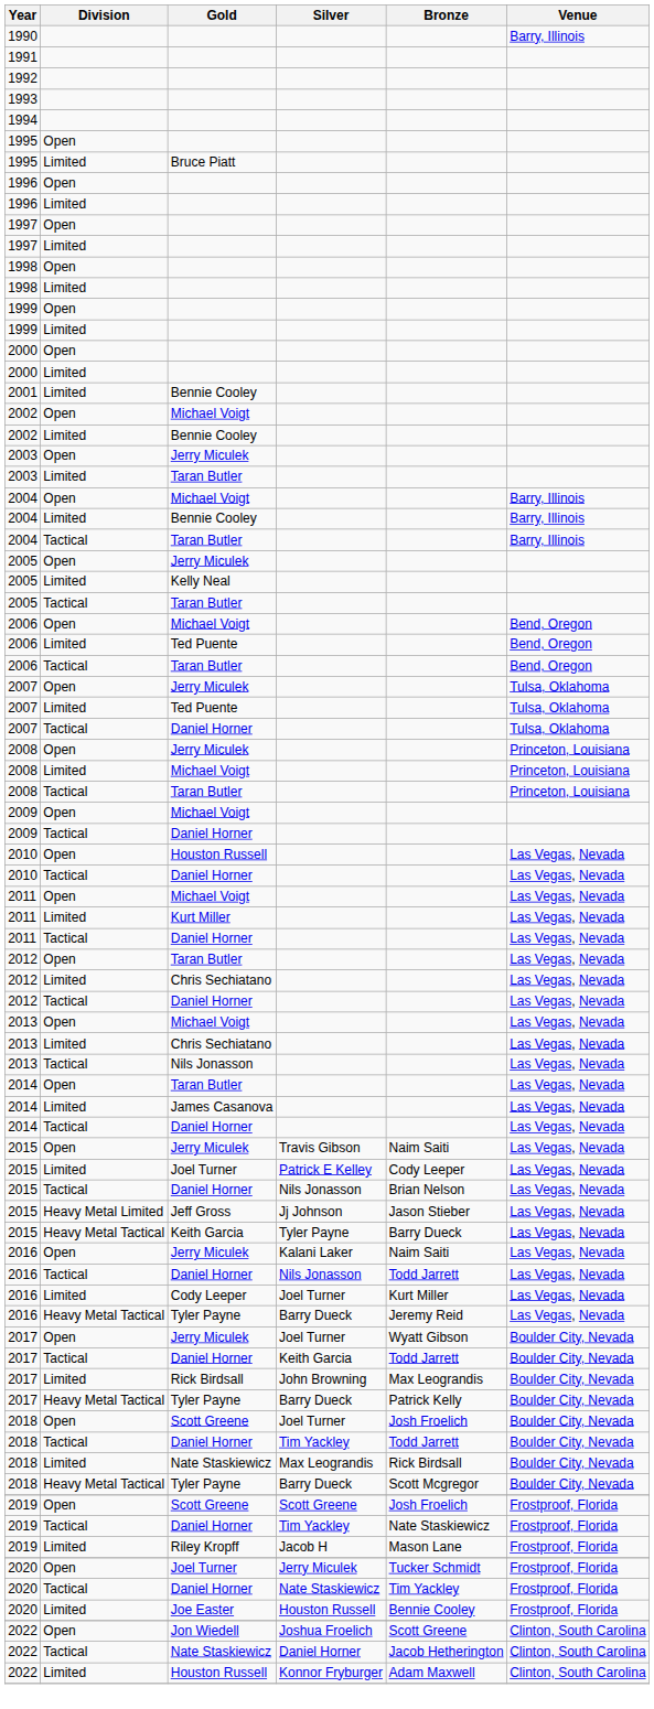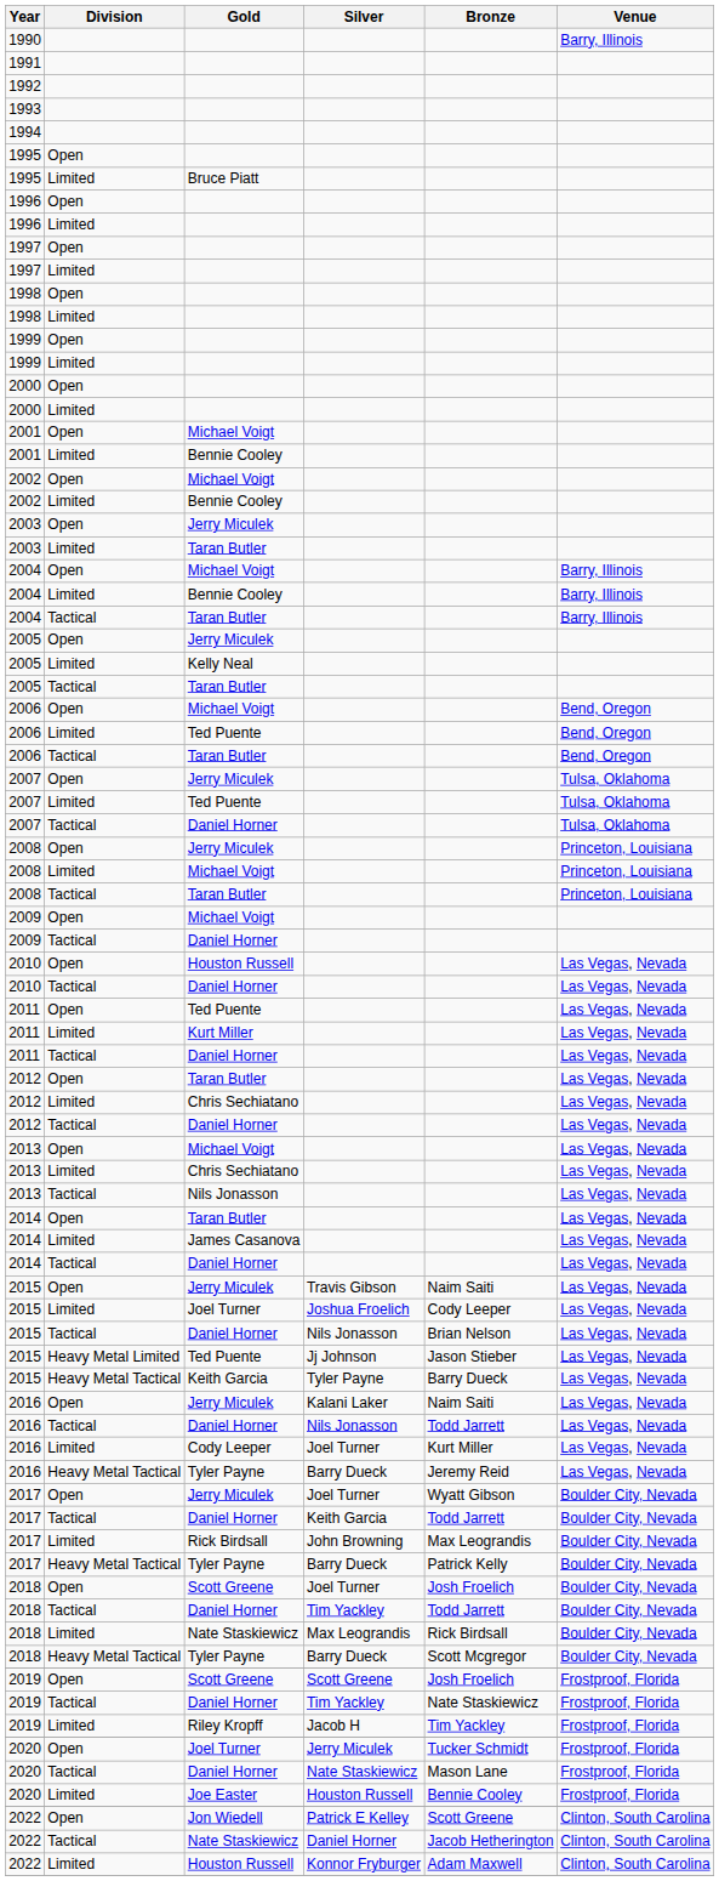 <table class="wikitable sortable" style="text-align: left;">
 <tr>
 <th>Year</th>
 <th>Division</th>
 <th>Gold</th>
 <th>Silver</th>
 <th>Bronze</th>
 <th>Venue</th>
 </tr>
 <tr>
 <td>1990</td>
 <td></td>
 <td></td>
 <td></td>
 <td></td>
 <td><a href='#'>Barry, Illinois</a></td>
 </tr>
 <tr>
 <td>1991</td>
 <td></td>
 <td></td>
 <td></td>
 <td></td>
 <td></td>
 </tr>
 <tr>
 <td>1992</td>
 <td></td>
 <td></td>
 <td></td>
 <td></td>
 <td></td>
 </tr>
 <tr>
 <td>1993</td>
 <td></td>
 <td></td>
 <td></td>
 <td></td>
 <td></td>
 </tr>
 <tr>
 <td>1994</td>
 <td></td>
 <td></td>
 <td></td>
 <td></td>
 <td></td>
 </tr>
 <tr>
 <td>1995</td>
 <td>Open</td>
 <td></td>
 <td></td>
 <td></td>
 <td></td>
 </tr>
 <tr>
 <td>1995</td>
 <td>Limited</td>
 <td> Bruce Piatt</td>
 <td></td>
 <td></td>
 <td></td>
 </tr>
 <tr>
 <td>1996</td>
 <td>Open</td>
 <td></td>
 <td></td>
 <td></td>
 <td></td>
 </tr>
 <tr>
 <td>1996</td>
 <td>Limited</td>
 <td></td>
 <td></td>
 <td></td>
 <td></td>
 </tr>
 <tr>
 <td>1997</td>
 <td>Open</td>
 <td></td>
 <td></td>
 <td></td>
 <td></td>
 </tr>
 <tr>
 <td>1997</td>
 <td>Limited</td>
 <td></td>
 <td></td>
 <td></td>
 <td></td>
 </tr>
 <tr>
 <td>1998</td>
 <td>Open</td>
 <td></td>
 <td></td>
 <td></td>
 <td></td>
 </tr>
 <tr>
 <td>1998</td>
 <td>Limited</td>
 <td></td>
 <td></td>
 <td></td>
 <td></td>
 </tr>
 <tr>
 <td>1999</td>
 <td>Open</td>
 <td></td>
 <td></td>
 <td></td>
 <td></td>
 </tr>
 <tr>
 <td>1999</td>
 <td>Limited</td>
 <td></td>
 <td></td>
 <td></td>
 <td></td>
 </tr>
 <tr>
 <td>2000</td>
 <td>Open</td>
 <td></td>
 <td></td>
 <td></td>
 <td></td>
 </tr>
 <tr>
 <td>2000</td>
 <td>Limited</td>
 <td></td>
+<td></td>
+<td></td>
+<td></td>
+</tr>
+<tr>
+<td>2001</td>
+<td>Open</td>
+<td> <a href='#'>Michael Voigt</a></td>
 <td></td>
 <td></td>
 <td></td>
 </tr>
 <tr>
 <td>2001</td>
 <td>Limited</td>
 <td> Bennie Cooley</td>
 <td></td>
 <td></td>
 <td></td>
 </tr>
 <tr>
 <td>2002</td>
 <td>Open</td>
 <td> <a href='#'>Michael Voigt</a></td>
 <td></td>
 <td></td>
 <td></td>
 </tr>
 <tr>
 <td>2002</td>
 <td>Limited</td>
 <td> Bennie Cooley</td>
 <td></td>
 <td></td>
 <td></td>
 </tr>
 <tr>
 <td>2003</td>
 <td>Open</td>
 <td> <a href='#'>Jerry Miculek</a></td>
 <td></td>
 <td></td>
 <td></td>
 </tr>
 <tr>
 <td>2003</td>
 <td>Limited</td>
 <td> <a href='#'>Taran Butler</a></td>
 <td></td>
 <td></td>
 <td></td>
 </tr>
 <tr>
 <td>2004</td>
 <td>Open</td>
 <td> <a href='#'>Michael Voigt</a></td>
 <td></td>
 <td></td>
 <td><a href='#'>Barry, Illinois</a></td>
 </tr>
 <tr>
 <td>2004</td>
 <td>Limited</td>
 <td> Bennie Cooley</td>
 <td></td>
 <td></td>
 <td><a href='#'>Barry, Illinois</a></td>
 </tr>
 <tr>
 <td>2004</td>
 <td>Tactical</td>
 <td> <a href='#'>Taran Butler</a></td>
 <td></td>
 <td></td>
 <td><a href='#'>Barry, Illinois</a></td>
 </tr>
 <tr>
 <td>2005</td>
 <td>Open</td>
 <td> <a href='#'>Jerry Miculek</a></td>
 <td></td>
 <td></td>
 <td></td>
 </tr>
 <tr>
 <td>2005</td>
 <td>Limited</td>
 <td> Kelly Neal</td>
 <td></td>
 <td></td>
 <td></td>
 </tr>
 <tr>
 <td>2005</td>
 <td>Tactical</td>
 <td> <a href='#'>Taran Butler</a></td>
 <td></td>
 <td></td>
 <td></td>
 </tr>
 <tr>
 <td>2006</td>
 <td>Open</td>
 <td> <a href='#'>Michael Voigt</a></td>
 <td></td>
 <td></td>
 <td><a href='#'>Bend, Oregon</a></td>
 </tr>
 <tr>
 <td>2006</td>
 <td>Limited</td>
 <td> Ted Puente</td>
 <td></td>
 <td></td>
 <td><a href='#'>Bend, Oregon</a></td>
 </tr>
 <tr>
 <td>2006</td>
 <td>Tactical</td>
 <td> <a href='#'>Taran Butler</a></td>
 <td></td>
 <td></td>
 <td><a href='#'>Bend, Oregon</a></td>
 </tr>
 <tr>
 <td>2007</td>
 <td>Open</td>
 <td> <a href='#'>Jerry Miculek</a></td>
 <td></td>
 <td></td>
 <td><a href='#'>Tulsa, Oklahoma</a></td>
 </tr>
 <tr>
 <td>2007</td>
 <td>Limited</td>
 <td> Ted Puente</td>
 <td></td>
 <td></td>
 <td><a href='#'>Tulsa, Oklahoma</a></td>
 </tr>
 <tr>
 <td>2007</td>
 <td>Tactical</td>
 <td> <a href='#'>Daniel Horner</a></td>
 <td></td>
 <td></td>
 <td><a href='#'>Tulsa, Oklahoma</a></td>
 </tr>
 <tr>
 <td>2008</td>
 <td>Open</td>
 <td> <a href='#'>Jerry Miculek</a></td>
 <td></td>
 <td></td>
 <td><a href='#'>Princeton, Louisiana</a></td>
 </tr>
 <tr>
 <td>2008</td>
 <td>Limited</td>
 <td> <a href='#'>Michael Voigt</a></td>
 <td></td>
 <td></td>
 <td><a href='#'>Princeton, Louisiana</a></td>
 </tr>
 <tr>
 <td>2008</td>
 <td>Tactical</td>
 <td> <a href='#'>Taran Butler</a></td>
 <td></td>
 <td></td>
 <td><a href='#'>Princeton, Louisiana</a></td>
 </tr>
 <tr>
 <td>2009</td>
 <td>Open</td>
 <td> <a href='#'>Michael Voigt</a></td>
 <td></td>
 <td></td>
 <td></td>
 </tr>
 <tr>
 <td>2009</td>
 <td>Tactical</td>
 <td> <a href='#'>Daniel Horner</a></td>
 <td></td>
 <td></td>
 <td></td>
 </tr>
 <tr>
 <td>2010</td>
 <td>Open</td>
 <td> <a href='#'>Houston Russell</a></td>
 <td></td>
 <td></td>
 <td><a href='#'>Las Vegas</a>, <a href='#'>Nevada</a></td>
 </tr>
 <tr>
 <td>2010</td>
 <td>Tactical</td>
 <td> <a href='#'>Daniel Horner</a></td>
 <td></td>
 <td></td>
 <td><a href='#'>Las Vegas</a>, <a href='#'>Nevada</a></td>
 </tr>
 <tr>
 <td>2011</td>
 <td>Open</td>
-<td> <a href='#'>Michael Voigt</a></td>
+<td> Ted Puente</td>
 <td></td>
 <td></td>
 <td><a href='#'>Las Vegas</a>, <a href='#'>Nevada</a></td>
 </tr>
 <tr>
 <td>2011</td>
 <td>Limited</td>
 <td> <a href='#'>Kurt Miller</a></td>
 <td></td>
 <td></td>
 <td><a href='#'>Las Vegas</a>, <a href='#'>Nevada</a></td>
 </tr>
 <tr>
 <td>2011</td>
 <td>Tactical</td>
 <td> <a href='#'>Daniel Horner</a></td>
 <td></td>
 <td></td>
 <td><a href='#'>Las Vegas</a>, <a href='#'>Nevada</a></td>
 </tr>
 <tr>
 <td>2012</td>
 <td>Open</td>
 <td> <a href='#'>Taran Butler</a></td>
 <td></td>
 <td></td>
 <td><a href='#'>Las Vegas</a>, <a href='#'>Nevada</a></td>
 </tr>
 <tr>
 <td>2012</td>
 <td>Limited</td>
 <td> Chris Sechiatano</td>
 <td></td>
 <td></td>
 <td><a href='#'>Las Vegas</a>, <a href='#'>Nevada</a></td>
 </tr>
 <tr>
 <td>2012</td>
 <td>Tactical</td>
 <td> <a href='#'>Daniel Horner</a></td>
 <td></td>
 <td></td>
 <td><a href='#'>Las Vegas</a>, <a href='#'>Nevada</a></td>
 </tr>
 <tr>
 <td>2013</td>
 <td>Open</td>
 <td> <a href='#'>Michael Voigt</a></td>
 <td></td>
 <td></td>
 <td><a href='#'>Las Vegas</a>, <a href='#'>Nevada</a></td>
 </tr>
 <tr>
 <td>2013</td>
 <td>Limited</td>
 <td> Chris Sechiatano</td>
 <td></td>
 <td></td>
 <td><a href='#'>Las Vegas</a>, <a href='#'>Nevada</a></td>
 </tr>
 <tr>
 <td>2013</td>
 <td>Tactical</td>
 <td> Nils Jonasson</td>
 <td></td>
 <td></td>
 <td><a href='#'>Las Vegas</a>, <a href='#'>Nevada</a></td>
 </tr>
 <tr>
 <td>2014</td>
 <td>Open</td>
 <td> <a href='#'>Taran Butler</a></td>
 <td></td>
 <td></td>
 <td><a href='#'>Las Vegas</a>, <a href='#'>Nevada</a></td>
 </tr>
 <tr>
 <td>2014</td>
 <td>Limited</td>
 <td> James Casanova</td>
 <td></td>
 <td></td>
 <td><a href='#'>Las Vegas</a>, <a href='#'>Nevada</a></td>
 </tr>
 <tr>
 <td>2014</td>
 <td>Tactical</td>
 <td> <a href='#'>Daniel Horner</a></td>
 <td></td>
 <td></td>
 <td><a href='#'>Las Vegas</a>, <a href='#'>Nevada</a></td>
 </tr>
 <tr>
 <td>2015</td>
 <td>Open</td>
 <td> <a href='#'>Jerry Miculek</a></td>
 <td> Travis Gibson</td>
 <td> Naim Saiti</td>
 <td><a href='#'>Las Vegas</a>, <a href='#'>Nevada</a></td>
 </tr>
 <tr>
 <td>2015</td>
 <td>Limited</td>
 <td> Joel Turner</td>
-<td> <a href='#'>Patrick E Kelley</a></td>
+<td> <a href='#'>Joshua Froelich</a></td>
 <td> Cody Leeper</td>
 <td><a href='#'>Las Vegas</a>, <a href='#'>Nevada</a></td>
 </tr>
 <tr>
 <td>2015</td>
 <td>Tactical</td>
 <td> <a href='#'>Daniel Horner</a></td>
 <td> Nils Jonasson</td>
 <td> Brian Nelson</td>
 <td><a href='#'>Las Vegas</a>, <a href='#'>Nevada</a></td>
 </tr>
 <tr>
 <td>2015</td>
 <td>Heavy Metal Limited</td>
-<td> Jeff Gross</td>
+<td> Ted Puente</td>
 <td> Jj Johnson</td>
 <td> Jason Stieber</td>
 <td><a href='#'>Las Vegas</a>, <a href='#'>Nevada</a></td>
 </tr>
 <tr>
 <td>2015</td>
 <td>Heavy Metal Tactical</td>
 <td> Keith Garcia</td>
 <td> Tyler Payne</td>
 <td> Barry Dueck</td>
 <td><a href='#'>Las Vegas</a>, <a href='#'>Nevada</a></td>
 </tr>
 <tr>
 <td>2016</td>
 <td>Open</td>
 <td> <a href='#'>Jerry Miculek</a></td>
 <td> Kalani Laker</td>
 <td> Naim Saiti</td>
 <td><a href='#'>Las Vegas</a>, <a href='#'>Nevada</a></td>
 </tr>
 <tr>
 <td>2016</td>
 <td>Tactical</td>
 <td> <a href='#'>Daniel Horner</a></td>
 <td> <a href='#'>Nils Jonasson</a></td>
 <td> <a href='#'>Todd Jarrett</a></td>
 <td><a href='#'>Las Vegas</a>, <a href='#'>Nevada</a></td>
 </tr>
 <tr>
 <td>2016</td>
 <td>Limited</td>
 <td> Cody Leeper</td>
 <td> Joel Turner</td>
 <td> Kurt Miller</td>
 <td><a href='#'>Las Vegas</a>, <a href='#'>Nevada</a></td>
 </tr>
 <tr>
 <td>2016</td>
 <td>Heavy Metal Tactical</td>
 <td> Tyler Payne</td>
 <td> Barry Dueck</td>
 <td> Jeremy Reid</td>
 <td><a href='#'>Las Vegas</a>, <a href='#'>Nevada</a></td>
 </tr>
 <tr>
 <td>2017</td>
 <td>Open</td>
 <td> <a href='#'>Jerry Miculek</a></td>
 <td> Joel Turner</td>
 <td> Wyatt Gibson</td>
 <td><a href='#'>Boulder City, Nevada</a></td>
 </tr>
 <tr>
 <td>2017</td>
 <td>Tactical</td>
 <td> <a href='#'>Daniel Horner</a></td>
 <td> Keith Garcia</td>
 <td> <a href='#'>Todd Jarrett</a></td>
 <td><a href='#'>Boulder City, Nevada</a></td>
 </tr>
 <tr>
 <td>2017</td>
 <td>Limited</td>
 <td> Rick Birdsall</td>
 <td> John Browning</td>
 <td> Max Leograndis</td>
 <td><a href='#'>Boulder City, Nevada</a></td>
 </tr>
 <tr>
 <td>2017</td>
 <td>Heavy Metal Tactical</td>
 <td> Tyler Payne</td>
 <td> Barry Dueck</td>
 <td> Patrick Kelly</td>
 <td><a href='#'>Boulder City, Nevada</a></td>
 </tr>
 <tr>
 <td>2018</td>
 <td>Open</td>
 <td> <a href='#'>Scott Greene</a></td>
 <td> Joel Turner</td>
 <td> <a href='#'>Josh Froelich</a></td>
 <td><a href='#'>Boulder City, Nevada</a></td>
 </tr>
 <tr>
 <td>2018</td>
 <td>Tactical</td>
 <td> <a href='#'>Daniel Horner</a></td>
 <td> <a href='#'>Tim Yackley</a></td>
 <td> <a href='#'>Todd Jarrett</a></td>
 <td><a href='#'>Boulder City, Nevada</a></td>
 </tr>
 <tr>
 <td>2018</td>
 <td>Limited</td>
 <td> Nate Staskiewicz</td>
 <td> Max Leograndis</td>
 <td> Rick Birdsall</td>
 <td><a href='#'>Boulder City, Nevada</a></td>
 </tr>
 <tr>
 <td>2018</td>
 <td>Heavy Metal Tactical</td>
 <td> Tyler Payne</td>
 <td> Barry Dueck</td>
 <td> Scott Mcgregor</td>
 <td><a href='#'>Boulder City, Nevada</a></td>
 </tr>
 <tr>
 </tr>
 <tr>
 <td>2019</td>
 <td>Open</td>
 <td> <a href='#'>Scott Greene</a></td>
 <td> <a href='#'>Scott Greene</a></td>
 <td> <a href='#'>Josh Froelich</a></td>
 <td><a href='#'>Frostproof, Florida</a></td>
 </tr>
 <tr>
 <td>2019</td>
 <td>Tactical</td>
 <td> <a href='#'>Daniel Horner</a></td>
 <td> <a href='#'>Tim Yackley</a></td>
 <td> Nate Staskiewicz</td>
 <td><a href='#'>Frostproof, Florida</a></td>
 </tr>
 <tr>
 <td>2019</td>
 <td>Limited</td>
 <td> Riley Kropff</td>
 <td> Jacob H</td>
-<td> Mason Lane</td>
+<td> <a href='#'>Tim Yackley</a></td>
 <td><a href='#'>Frostproof, Florida</a></td>
 </tr>
 <tr>
 </tr>
 <tr>
 <td>2020</td>
 <td>Open</td>
 <td> <a href='#'>Joel Turner</a></td>
 <td> <a href='#'>Jerry Miculek</a></td>
 <td> <a href='#'>Tucker Schmidt</a></td>
 <td><a href='#'>Frostproof, Florida</a></td>
 </tr>
 <tr>
 <td>2020</td>
 <td>Tactical</td>
 <td> <a href='#'>Daniel Horner</a></td>
 <td> <a href='#'>Nate Staskiewicz</a></td>
-<td> <a href='#'>Tim Yackley</a></td>
+<td> Mason Lane</td>
 <td><a href='#'>Frostproof, Florida</a></td>
 </tr>
 <tr>
 <td>2020</td>
 <td>Limited</td>
 <td> <a href='#'>Joe Easter</a></td>
 <td> <a href='#'>Houston Russell</a></td>
 <td> <a href='#'>Bennie Cooley</a></td>
 <td><a href='#'>Frostproof, Florida</a></td>
 </tr>
 <tr>
 </tr>
 <tr>
 <td>2022</td>
 <td>Open</td>
 <td> <a href='#'>Jon Wiedell</a></td>
-<td> <a href='#'>Joshua Froelich</a></td>
+<td> <a href='#'>Patrick E Kelley</a></td>
 <td> <a href='#'>Scott Greene</a></td>
 <td><a href='#'>Clinton, South Carolina</a></td>
 </tr>
 <tr>
 <td>2022</td>
 <td>Tactical</td>
 <td> <a href='#'>Nate Staskiewicz</a></td>
 <td> <a href='#'>Daniel Horner</a></td>
 <td> <a href='#'>Jacob Hetherington</a></td>
 <td><a href='#'>Clinton, South Carolina</a></td>
 </tr>
 <tr>
 <td>2022</td>
 <td>Limited</td>
 <td> <a href='#'>Houston Russell</a></td>
 <td> <a href='#'>Konnor Fryburger</a></td>
 <td> <a href='#'>Adam Maxwell</a></td>
 <td><a href='#'>Clinton, South Carolina</a></td>
 </tr>
 <tr>
 </tr>
 </table>
